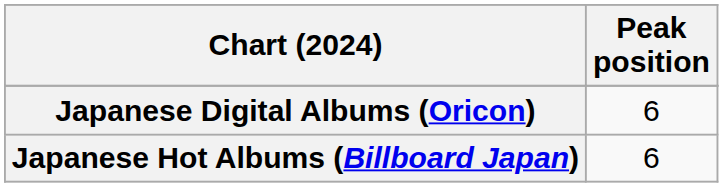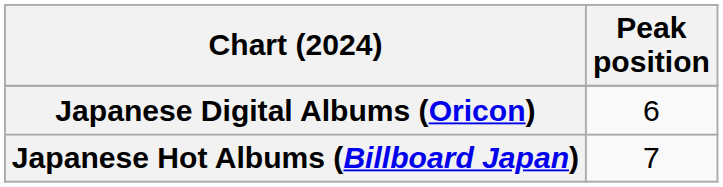 <table class="wikitable sortable plainrowheaders" style="text-align:center;">
 <tr>
 <th scope="col">Chart (2024)</th>
 <th scope="col">Peak<br>position</th>
 </tr>
 <tr>
 </tr>
 <tr>
 <th scope="row">Japanese Digital Albums (<a href='#'>Oricon</a>)</th>
 <td>6</td>
 </tr>
 <tr>
 <th scope="row">Japanese Hot Albums (<em><a href='#'>Billboard Japan</a></em>)</th>
-<td>6</td>
+<td>7</td>
 </tr>
 </table>
